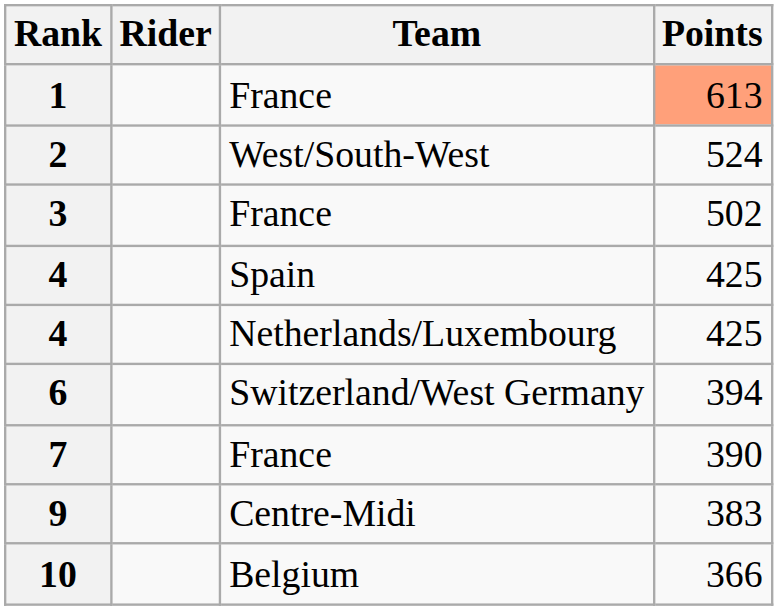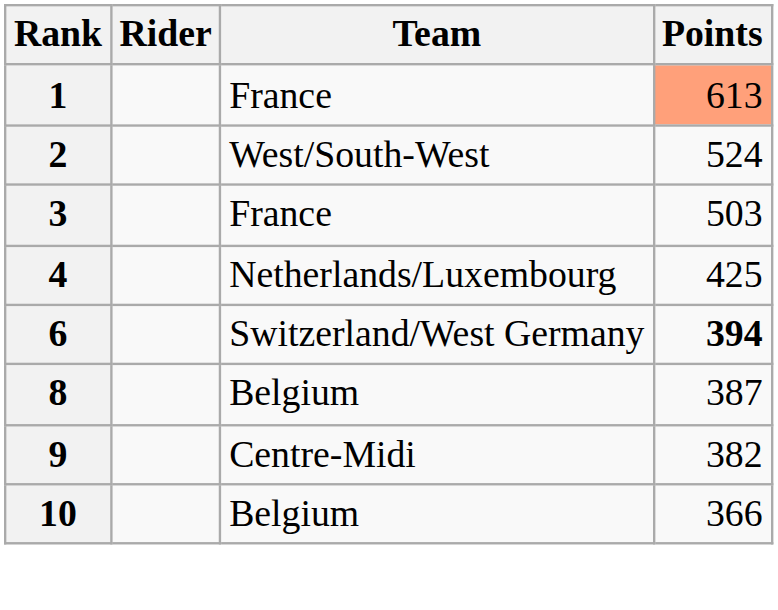 <table class="wikitable">
 <tr>
 <th scope="col">Rank</th>
 <th scope="col">Rider</th>
 <th scope="col">Team</th>
 <th scope="col">Points</th>
 </tr>
 <tr>
 <th scope="row">1</th>
 <td></td>
 <td>France</td>
 <td style="background: lightsalmon; text-align:right;">613</td>
 </tr>
 <tr>
 <th scope="row">2</th>
 <td></td>
 <td>West/South-West</td>
 <td style="text-align:right;">524</td>
 </tr>
 <tr>
 <th scope="row">3</th>
 <td></td>
 <td>France</td>
-<td style="text-align:right;">502</td>
-</tr>
-<tr>
-<th scope="row">4</th>
-<td></td>
-<td>Spain</td>
-<td style="text-align:right;">425</td>
+<td style="text-align:right;">503</td>
 </tr>
 <tr>
 <th scope="row">4</th>
 <td></td>
 <td>Netherlands/Luxembourg</td>
 <td style="text-align:right;">425</td>
 </tr>
 <tr>
 <th scope="row">6</th>
 <td></td>
 <td>Switzerland/West Germany</td>
-<td style="text-align:right;">394</td>
+<td style="text-align:right;"><strong>394</strong></td>
 </tr>
 <tr>
-<th scope="row">7</th>
+<th scope="row">8</th>
 <td></td>
-<td>France</td>
-<td style="text-align:right;">390</td>
+<td>Belgium</td>
+<td style="text-align:right;">387</td>
 </tr>
 <tr>
 <th scope="row">9</th>
 <td></td>
 <td>Centre-Midi</td>
-<td style="text-align:right;">383</td>
+<td style="text-align:right;">382</td>
 </tr>
 <tr>
 <th scope="row">10</th>
 <td></td>
 <td>Belgium</td>
 <td style="text-align:right;">366</td>
 </tr>
 </table>
